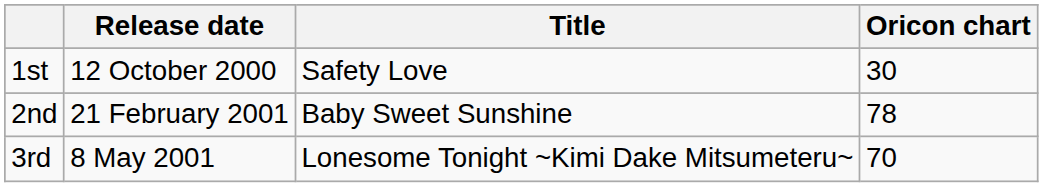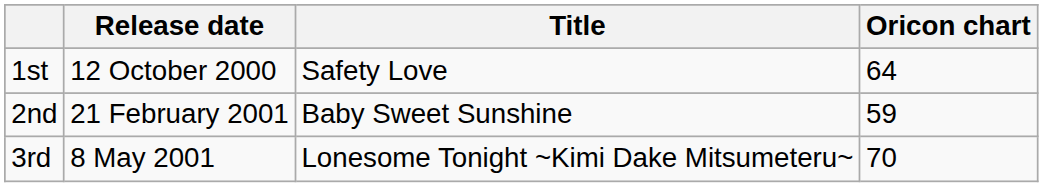 <table class="wikitable">
 <tr>
 <th></th>
 <th>Release date</th>
 <th>Title</th>
 <th>Oricon chart</th>
 </tr>
 <tr>
 <td>1st</td>
 <td>12 October 2000</td>
 <td>Safety Love</td>
-<td>30</td>
+<td>64</td>
 </tr>
 <tr>
 <td>2nd</td>
 <td>21 February 2001</td>
 <td>Baby Sweet Sunshine</td>
-<td>78</td>
+<td>59</td>
 </tr>
 <tr>
 <td>3rd</td>
 <td>8 May 2001</td>
 <td>Lonesome Tonight ~Kimi Dake Mitsumeteru~</td>
 <td>70</td>
 </tr>
 </table>
